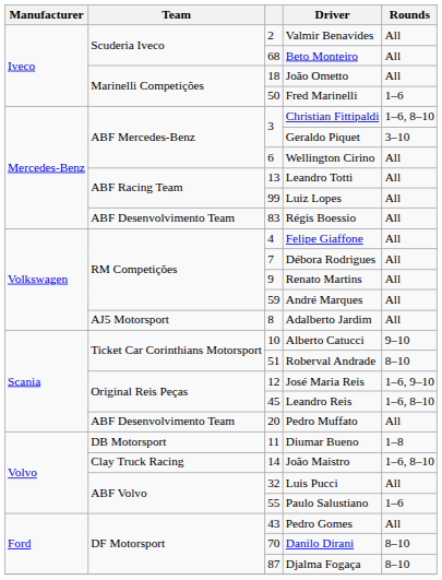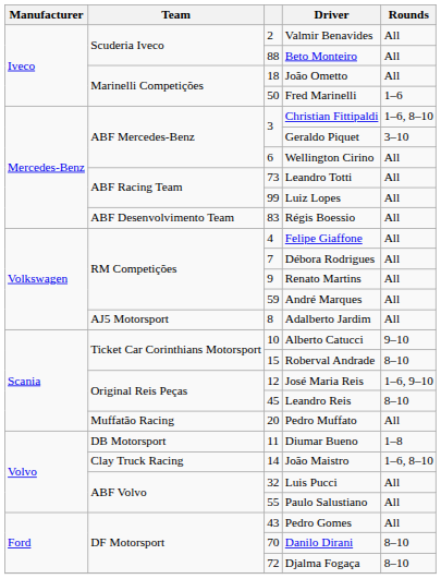 <table class="wikitable" style="font-size: 85%">
 <tr>
 <th>Manufacturer</th>
 <th>Team</th>
 <th></th>
 <th>Driver</th>
 <th>Rounds</th>
 </tr>
 <tr>
 <td rowspan=4><a href='#'>Iveco</a></td>
 <td rowspan=2>Scuderia Iveco</td>
 <td>2</td>
 <td>Valmir Benavides</td>
 <td>All</td>
 </tr>
 <tr>
-<td>68</td>
+<td>88</td>
 <td><a href='#'>Beto Monteiro</a></td>
 <td>All</td>
 </tr>
 <tr>
 <td rowspan=2>Marinelli Competições</td>
 <td>18</td>
 <td>João Ometto</td>
 <td>All</td>
 </tr>
 <tr>
 <td>50</td>
 <td>Fred Marinelli</td>
 <td>1–6</td>
 </tr>
 <tr>
 <td rowspan=6><a href='#'>Mercedes-Benz</a></td>
 <td rowspan=3>ABF Mercedes-Benz</td>
 <td rowspan=2>3</td>
 <td><a href='#'>Christian Fittipaldi</a></td>
 <td>1–6, 8–10</td>
 </tr>
 <tr>
 <td>Geraldo Piquet</td>
 <td>3–10</td>
 </tr>
 <tr>
 <td>6</td>
 <td>Wellington Cirino</td>
 <td>All</td>
 </tr>
 <tr>
 <td rowspan=2>ABF Racing Team</td>
-<td>13</td>
+<td>73</td>
 <td>Leandro Totti</td>
 <td>All</td>
 </tr>
 <tr>
 <td>99</td>
 <td>Luiz Lopes</td>
 <td>All</td>
 </tr>
 <tr>
 <td>ABF Desenvolvimento Team</td>
 <td>83</td>
 <td>Régis Boessio</td>
 <td>All</td>
 </tr>
 <tr>
 <td rowspan=5><a href='#'>Volkswagen</a></td>
 <td rowspan=4>RM Competições</td>
 <td>4</td>
 <td><a href='#'>Felipe Giaffone</a></td>
 <td>All</td>
 </tr>
 <tr>
 <td>7</td>
 <td>Débora Rodrigues</td>
 <td>All</td>
 </tr>
 <tr>
 <td>9</td>
 <td>Renato Martins</td>
 <td>All</td>
 </tr>
 <tr>
 <td>59</td>
 <td>André Marques</td>
 <td>All</td>
 </tr>
 <tr>
 <td>AJ5 Motorsport</td>
 <td>8</td>
 <td>Adalberto Jardim</td>
 <td>All</td>
 </tr>
 <tr>
 <td rowspan=5><a href='#'>Scania</a></td>
 <td rowspan=2>Ticket Car Corinthians Motorsport</td>
 <td>10</td>
 <td>Alberto Catucci</td>
 <td>9–10</td>
 </tr>
 <tr>
-<td>51</td>
+<td>15</td>
 <td>Roberval Andrade</td>
 <td>8–10</td>
 </tr>
 <tr>
 <td rowspan=2>Original Reis Peças</td>
 <td>12</td>
 <td>José Maria Reis</td>
 <td>1–6, 9–10</td>
 </tr>
 <tr>
 <td>45</td>
 <td>Leandro Reis</td>
-<td>1–6, 8–10</td>
+<td>8–10</td>
 </tr>
 <tr>
-<td>ABF Desenvolvimento Team</td>
+<td>Muffatão Racing</td>
 <td>20</td>
 <td>Pedro Muffato</td>
 <td>All</td>
 </tr>
 <tr>
 <td rowspan=4><a href='#'>Volvo</a></td>
 <td>DB Motorsport</td>
 <td>11</td>
 <td>Diumar Bueno</td>
 <td>1–8</td>
 </tr>
 <tr>
 <td>Clay Truck Racing</td>
 <td>14</td>
 <td>João Maistro</td>
 <td>1–6, 8–10</td>
 </tr>
 <tr>
 <td rowspan=2>ABF Volvo</td>
 <td>32</td>
 <td>Luis Pucci</td>
 <td>All</td>
 </tr>
 <tr>
 <td>55</td>
 <td>Paulo Salustiano</td>
-<td>1–6</td>
+<td>All</td>
 </tr>
 <tr>
 <td rowspan=3><a href='#'>Ford</a></td>
 <td rowspan=3>DF Motorsport</td>
 <td>43</td>
 <td>Pedro Gomes</td>
 <td>All</td>
 </tr>
 <tr>
 <td>70</td>
 <td><a href='#'>Danilo Dirani</a></td>
 <td>8–10</td>
 </tr>
 <tr>
-<td>87</td>
+<td>72</td>
 <td>Djalma Fogaça</td>
 <td>8–10</td>
 </tr>
 <tr>
 </tr>
 </table>
